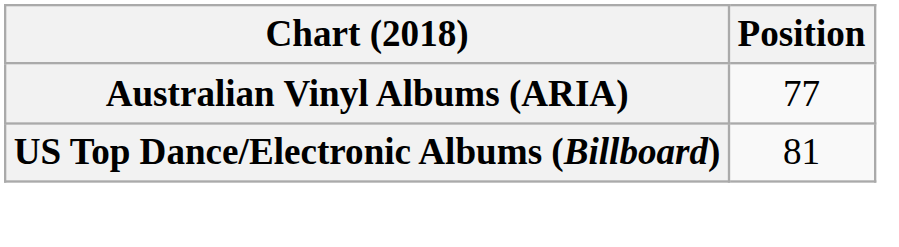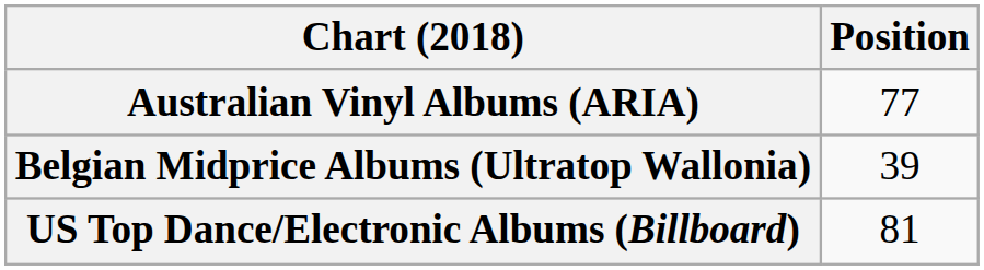 <table class="wikitable sortable plainrowheaders" style="text-align:center">
 <tr>
 <th scope="col">Chart (2018)</th>
 <th scope="col">Position</th>
 </tr>
 <tr>
 <th scope="row">Australian Vinyl Albums (ARIA)</th>
 <td>77</td>
 </tr>
 <tr>
+<th scope="row">Belgian Midprice Albums (Ultratop Wallonia)</th>
+<td>39</td>
+</tr>
+<tr>
 <th scope="row">US Top Dance/Electronic Albums (<em>Billboard</em>)</th>
 <td>81</td>
 </tr>
 </table>
